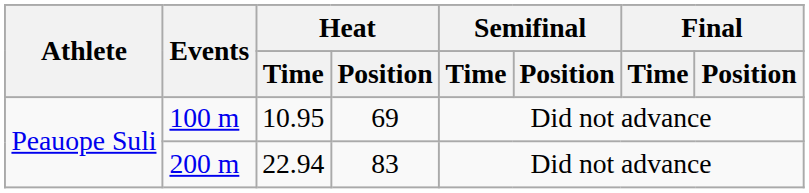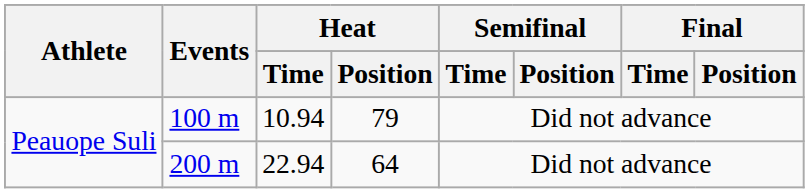 <table class=wikitable style="font-size:90%">
 <tr>
 <th rowspan="2">Athlete</th>
 <th rowspan="2">Events</th>
 <th colspan="2">Heat</th>
 <th colspan="2">Semifinal</th>
 <th colspan="2">Final</th>
 </tr>
 <tr>
 <th>Time</th>
 <th>Position</th>
 <th>Time</th>
 <th>Position</th>
 <th>Time</th>
 <th>Position</th>
 </tr>
 <tr>
 <td rowspan=2><a href='#'>Peauope Suli</a></td>
 <td><a href='#'>100 m</a></td>
-<td align=center>10.95</td>
-<td align=center>69</td>
+<td align=center>10.94</td>
+<td align=center>79</td>
 <td align=center colspan="4">Did not advance</td>
 </tr>
 <tr>
 <td><a href='#'>200 m</a></td>
 <td align=center>22.94</td>
-<td align=center>83</td>
+<td align=center>64</td>
 <td align=center colspan="4">Did not advance</td>
 </tr>
 </table>
